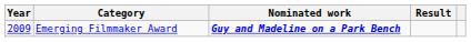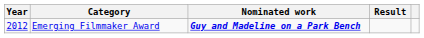 <table class=wikitable>
 <tr>
 <th scope="col" style="width:1em;">Year</th>
 <th scope="col" style="width:33em;">Category</th>
 <th scope="col" style="width:39em;">Nominated work</th>
 <th scope="col" style="width:5em;">Result</th>
 <th scope="col" style="width:1em;"></th>
 </tr>
 <tr>
-<td><a href='#'>2009</a></td>
+<td><a href='#'>2012</a></td>
 <td><a href='#'>Emerging Filmmaker Award</a></td>
 <td><strong><em><a href='#'>Guy and Madeline on a Park Bench</a></em></strong></td>
 <td></td>
 <td></td>
 </tr>
 </table>
